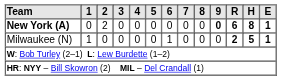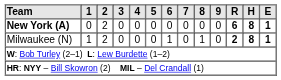 <table border=1 cellspacing=0 width=425 style="margin-left:3em;">
 <tr style="text-align:center; background-color:#e6e6e6;">
 <th align=left width=125>Team</th>
 <th width=25>1</th>
 <th width=25>2</th>
 <th width=25>3</th>
 <th width=25>4</th>
 <th width=25>5</th>
 <th width=25>6</th>
 <th width=25>7</th>
 <th width=25>8</th>
 <th width=25>9</th>
 <th width=25>R</th>
 <th width=25>H</th>
 <th width=25>E</th>
 </tr>
 <tr style="text-align:center;">
 <td align=left><strong>New York (A)</strong></td>
 <td>0</td>
 <td>2</td>
 <td>0</td>
 <td>0</td>
 <td>0</td>
 <td>0</td>
 <td>0</td>
 <td>0</td>
-<td><strong>0</strong></td>
+<td>0</td>
 <td><strong>6</strong></td>
 <td><strong>8</strong></td>
 <td><strong>1</strong></td>
 </tr>
 <tr style="text-align:center;">
 <td align=left>Milwaukee (N)</td>
 <td>1</td>
-<td>0</td>
+<td>2</td>
 <td>0</td>
 <td>0</td>
 <td>0</td>
 <td>1</td>
 <td>0</td>
-<td>0</td>
+<td>1</td>
 <td>0</td>
 <td><strong>2</strong></td>
-<td><strong>5</strong></td>
+<td><strong>8</strong></td>
 <td><strong>1</strong></td>
 </tr>
 <tr style="text-align:left;">
 <td colspan=14><small><strong>W</strong>: <a href='#'>Bob Turley</a> (2–1)  <strong>L</strong>: <a href='#'>Lew Burdette</a> (1–2)</small></td>
 </tr>
 <tr style="text-align:left;">
 <td colspan=14><small><strong>HR</strong>: <strong>NYY</strong> – <a href='#'>Bill Skowron</a> (2)    <strong>MIL</strong> – <a href='#'>Del Crandall</a> (1) </small></td>
 </tr>
 </table>
